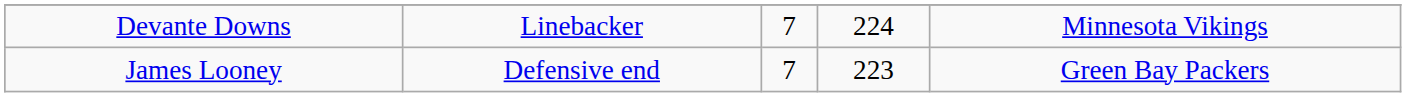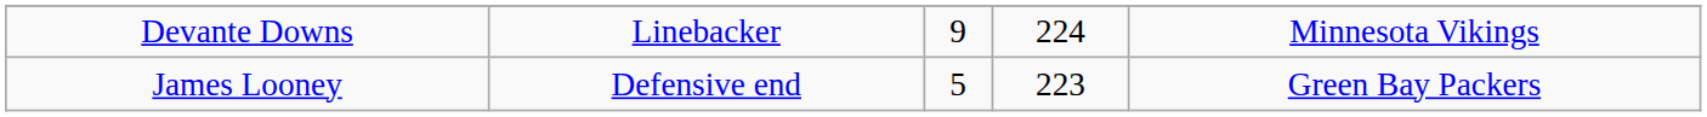 <table class="wikitable" width="65%">
 <tr align="center">
 </tr>
 <tr align="center" bgcolor="">
 <td><a href='#'>Devante Downs</a></td>
 <td><a href='#'>Linebacker</a></td>
-<td>7</td>
+<td>9</td>
 <td>224</td>
 <td><a href='#'>Minnesota Vikings</a></td>
 </tr>
 <tr align="center" bgcolor="">
 <td><a href='#'>James Looney</a></td>
 <td><a href='#'>Defensive end</a></td>
-<td>7</td>
+<td>5</td>
 <td>223</td>
 <td><a href='#'>Green Bay Packers</a></td>
 </tr>
 </table>
